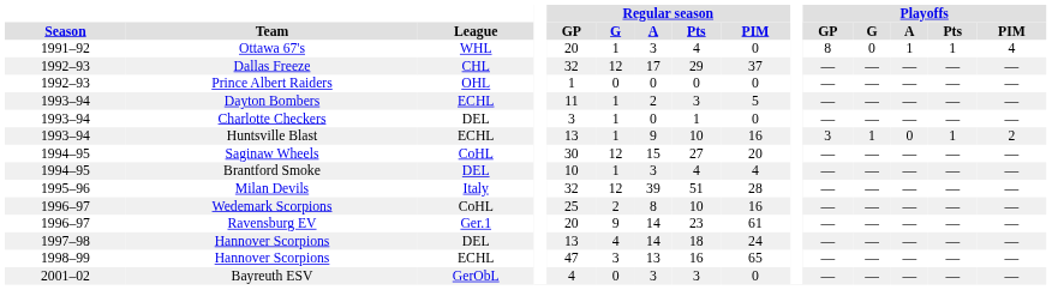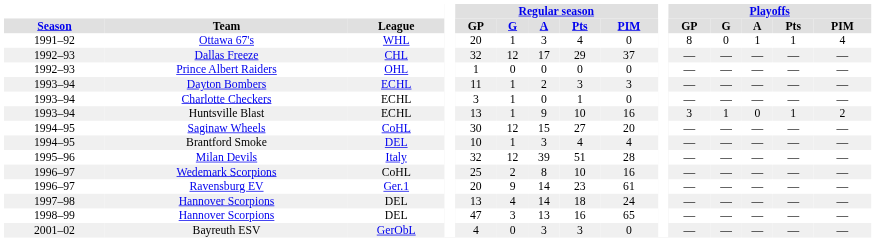 <table border="0" cellpadding="1" cellspacing="0" ID="Table3" style="text-align:center" width="75%">
 <tr bgcolor="#e0e0e0">
 <th colspan="3" bgcolor="#ffffff"> </th>
 <th rowspan="99" bgcolor="#ffffff"> </th>
 <th colspan="5"><a href='#'>Regular season</a></th>
 <th rowspan="99" bgcolor="#ffffff"> </th>
 <th colspan="5"><a href='#'>Playoffs</a></th>
 </tr>
 <tr bgcolor="#e0e0e0">
 <th><a href='#'>Season</a></th>
 <th>Team</th>
 <th>League</th>
 <th>GP</th>
 <th><a href='#'>G</a></th>
 <th><a href='#'>A</a></th>
 <th><a href='#'>Pts</a></th>
 <th><a href='#'>PIM</a></th>
 <th>GP</th>
 <th>G</th>
 <th>A</th>
 <th>Pts</th>
 <th>PIM</th>
 </tr>
 <tr>
 <td>1991–92</td>
 <td><a href='#'>Ottawa 67's</a></td>
 <td><a href='#'>WHL</a></td>
 <td>20</td>
 <td>1</td>
 <td>3</td>
 <td>4</td>
 <td>0</td>
 <td>8</td>
 <td>0</td>
 <td>1</td>
 <td>1</td>
 <td>4</td>
 </tr>
 <tr bgcolor="#f0f0f0">
 <td>1992–93</td>
 <td><a href='#'>Dallas Freeze</a></td>
 <td><a href='#'>CHL</a></td>
 <td>32</td>
 <td>12</td>
 <td>17</td>
 <td>29</td>
 <td>37</td>
 <td>—</td>
 <td>—</td>
 <td>—</td>
 <td>—</td>
 <td>—</td>
 </tr>
 <tr>
 <td>1992–93</td>
 <td><a href='#'>Prince Albert Raiders</a></td>
 <td><a href='#'>OHL</a></td>
 <td>1</td>
 <td>0</td>
 <td>0</td>
 <td>0</td>
 <td>0</td>
 <td>—</td>
 <td>—</td>
 <td>—</td>
 <td>—</td>
 <td>—</td>
 </tr>
 <tr bgcolor="#f0f0f0">
 <td>1993–94</td>
 <td><a href='#'>Dayton Bombers</a></td>
 <td><a href='#'>ECHL</a></td>
 <td>11</td>
 <td>1</td>
 <td>2</td>
 <td>3</td>
-<td>5</td>
+<td>3</td>
 <td>—</td>
 <td>—</td>
 <td>—</td>
 <td>—</td>
 <td>—</td>
 </tr>
 <tr>
 <td>1993–94</td>
 <td><a href='#'>Charlotte Checkers</a></td>
-<td>DEL</td>
+<td>ECHL</td>
 <td>3</td>
 <td>1</td>
 <td>0</td>
 <td>1</td>
 <td>0</td>
 <td>—</td>
 <td>—</td>
 <td>—</td>
 <td>—</td>
 <td>—</td>
 </tr>
 <tr bgcolor="#f0f0f0">
 <td>1993–94</td>
 <td>Huntsville Blast</td>
 <td>ECHL</td>
 <td>13</td>
 <td>1</td>
 <td>9</td>
 <td>10</td>
 <td>16</td>
 <td>3</td>
 <td>1</td>
 <td>0</td>
 <td>1</td>
 <td>2</td>
 </tr>
 <tr>
 <td>1994–95</td>
 <td><a href='#'>Saginaw Wheels</a></td>
 <td><a href='#'>CoHL</a></td>
 <td>30</td>
 <td>12</td>
 <td>15</td>
 <td>27</td>
 <td>20</td>
 <td>—</td>
 <td>—</td>
 <td>—</td>
 <td>—</td>
 <td>—</td>
 </tr>
 <tr bgcolor="#f0f0f0">
 <td>1994–95</td>
 <td>Brantford Smoke</td>
 <td><a href='#'>DEL</a></td>
 <td>10</td>
 <td>1</td>
 <td>3</td>
 <td>4</td>
 <td>4</td>
 <td>—</td>
 <td>—</td>
 <td>—</td>
 <td>—</td>
 <td>—</td>
 </tr>
 <tr>
 <td>1995–96</td>
 <td><a href='#'>Milan Devils</a></td>
 <td><a href='#'>Italy</a></td>
 <td>32</td>
 <td>12</td>
 <td>39</td>
 <td>51</td>
 <td>28</td>
 <td>—</td>
 <td>—</td>
 <td>—</td>
 <td>—</td>
 <td>—</td>
 </tr>
 <tr bgcolor="#f0f0f0">
 <td>1996–97</td>
 <td><a href='#'>Wedemark Scorpions</a></td>
 <td>CoHL</td>
 <td>25</td>
 <td>2</td>
 <td>8</td>
 <td>10</td>
 <td>16</td>
 <td>—</td>
 <td>—</td>
 <td>—</td>
 <td>—</td>
 <td>—</td>
 </tr>
 <tr>
 <td>1996–97</td>
 <td><a href='#'>Ravensburg EV</a></td>
 <td><a href='#'>Ger.1</a></td>
 <td>20</td>
 <td>9</td>
 <td>14</td>
 <td>23</td>
 <td>61</td>
 <td>—</td>
 <td>—</td>
 <td>—</td>
 <td>—</td>
 <td>—</td>
 </tr>
 <tr bgcolor="#f0f0f0">
 <td>1997–98</td>
 <td><a href='#'>Hannover Scorpions</a></td>
 <td>DEL</td>
 <td>13</td>
 <td>4</td>
 <td>14</td>
 <td>18</td>
 <td>24</td>
 <td>—</td>
 <td>—</td>
 <td>—</td>
 <td>—</td>
 <td>—</td>
 </tr>
 <tr>
 <td>1998–99</td>
 <td><a href='#'>Hannover Scorpions</a></td>
-<td>ECHL</td>
+<td>DEL</td>
 <td>47</td>
 <td>3</td>
 <td>13</td>
 <td>16</td>
 <td>65</td>
 <td>—</td>
 <td>—</td>
 <td>—</td>
 <td>—</td>
 <td>—</td>
 </tr>
 <tr bgcolor="#f0f0f0">
 <td>2001–02</td>
 <td>Bayreuth ESV</td>
 <td><a href='#'>GerObL</a></td>
 <td>4</td>
 <td>0</td>
 <td>3</td>
 <td>3</td>
 <td>0</td>
 <td>—</td>
 <td>—</td>
 <td>—</td>
 <td>—</td>
 <td>—</td>
 </tr>
 </table>
